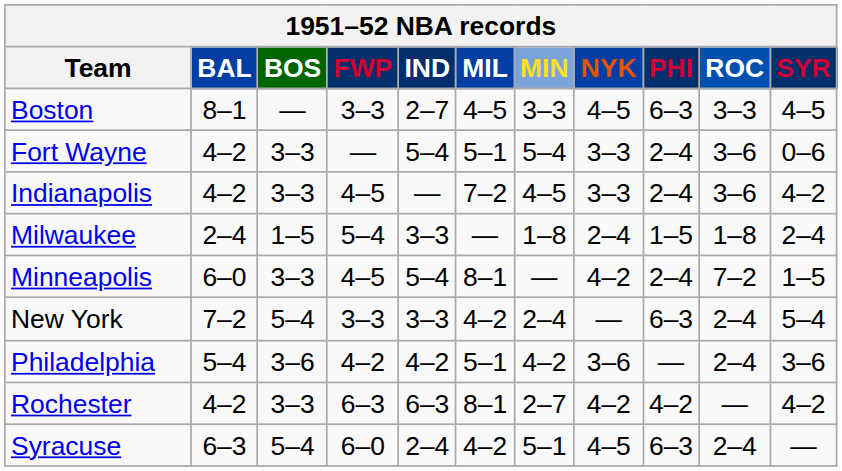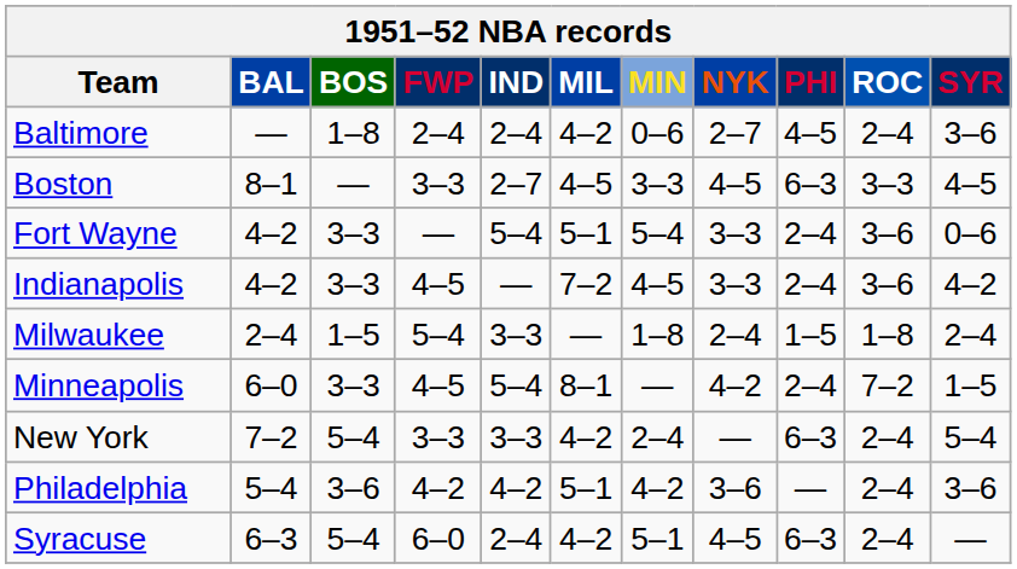 <table class="wikitable" style="font-size:95%; text-align:center;">
 <tr>
 <th colspan=11>1951–52 NBA records</th>
 </tr>
 <tr>
 <th width=100>Team</th>
 <th style="background:#003EA4;color:#FFFFFF;width=35">BAL</th>
 <th style="background:#006400;color:#FFFFFF;width=35">BOS</th>
 <th style="background:#012F6B;color:#D40032;width=35">FWP</th>
 <th style="background:#012F6B;color:#FFFFFF;width=35">IND</th>
 <th style="background:#003EA4;color:#FFFFFF;width=35">MIL</th>
 <th style="background:#7BA4DB;color:#FBE122;width=35">MIN</th>
 <th style="background:#003EA4;color:#E85109;width=35">NYK</th>
 <th style="background:#012F6B;color:#D50033;width=35">PHI</th>
 <th style="background:#0050B0;color:#FFFFFF;width=35">ROC</th>
 <th style="background:#012F6B;color:#D50033;width=35">SYR</th>
+</tr>
+<tr>
+<td style="text-align:left;"><a href='#'>Baltimore</a></td>
+<td>—</td>
+<td>1–8</td>
+<td>2–4</td>
+<td>2–4</td>
+<td>4–2</td>
+<td>0–6</td>
+<td>2–7</td>
+<td>4–5</td>
+<td>2–4</td>
+<td>3–6</td>
 </tr>
 <tr>
 <td style="text-align:left;"><a href='#'>Boston</a></td>
 <td>8–1</td>
 <td>—</td>
 <td>3–3</td>
 <td>2–7</td>
 <td>4–5</td>
 <td>3–3</td>
 <td>4–5</td>
 <td>6–3</td>
 <td>3–3</td>
 <td>4–5</td>
 </tr>
 <tr>
 <td style="text-align:left;"><a href='#'>Fort Wayne</a></td>
 <td>4–2</td>
 <td>3–3</td>
 <td>—</td>
 <td>5–4</td>
 <td>5–1</td>
 <td>5–4</td>
 <td>3–3</td>
 <td>2–4</td>
 <td>3–6</td>
 <td>0–6</td>
 </tr>
 <tr>
 <td style="text-align:left;"><a href='#'>Indianapolis</a></td>
 <td>4–2</td>
 <td>3–3</td>
 <td>4–5</td>
 <td>—</td>
 <td>7–2</td>
 <td>4–5</td>
 <td>3–3</td>
 <td>2–4</td>
 <td>3–6</td>
 <td>4–2</td>
 </tr>
 <tr>
 <td style="text-align:left;"><a href='#'>Milwaukee</a></td>
 <td>2–4</td>
 <td>1–5</td>
 <td>5–4</td>
 <td>3–3</td>
 <td>—</td>
 <td>1–8</td>
 <td>2–4</td>
 <td>1–5</td>
 <td>1–8</td>
 <td>2–4</td>
 </tr>
 <tr>
 <td style="text-align:left;"><a href='#'>Minneapolis</a></td>
 <td>6–0</td>
 <td>3–3</td>
 <td>4–5</td>
 <td>5–4</td>
 <td>8–1</td>
 <td>—</td>
 <td>4–2</td>
 <td>2–4</td>
 <td>7–2</td>
 <td>1–5</td>
 </tr>
 <tr>
 <td style="text-align:left;">New York</td>
 <td>7–2</td>
 <td>5–4</td>
 <td>3–3</td>
 <td>3–3</td>
 <td>4–2</td>
 <td>2–4</td>
 <td>—</td>
 <td>6–3</td>
 <td>2–4</td>
 <td>5–4</td>
 </tr>
 <tr>
 <td style="text-align:left;"><a href='#'>Philadelphia</a></td>
 <td>5–4</td>
 <td>3–6</td>
 <td>4–2</td>
 <td>4–2</td>
 <td>5–1</td>
 <td>4–2</td>
 <td>3–6</td>
 <td>—</td>
 <td>2–4</td>
 <td>3–6</td>
 </tr>
 <tr>
-<td style="text-align:left;"><a href='#'>Rochester</a></td>
-<td>4–2</td>
-<td>3–3</td>
-<td>6–3</td>
-<td>6–3</td>
-<td>8–1</td>
-<td>2–7</td>
-<td>4–2</td>
-<td>4–2</td>
-<td>—</td>
-<td>4–2</td>
-</tr>
-<tr>
 <td style="text-align:left;"><a href='#'>Syracuse</a></td>
 <td>6–3</td>
 <td>5–4</td>
 <td>6–0</td>
 <td>2–4</td>
 <td>4–2</td>
 <td>5–1</td>
 <td>4–5</td>
 <td>6–3</td>
 <td>2–4</td>
 <td>—</td>
 </tr>
 </table>
